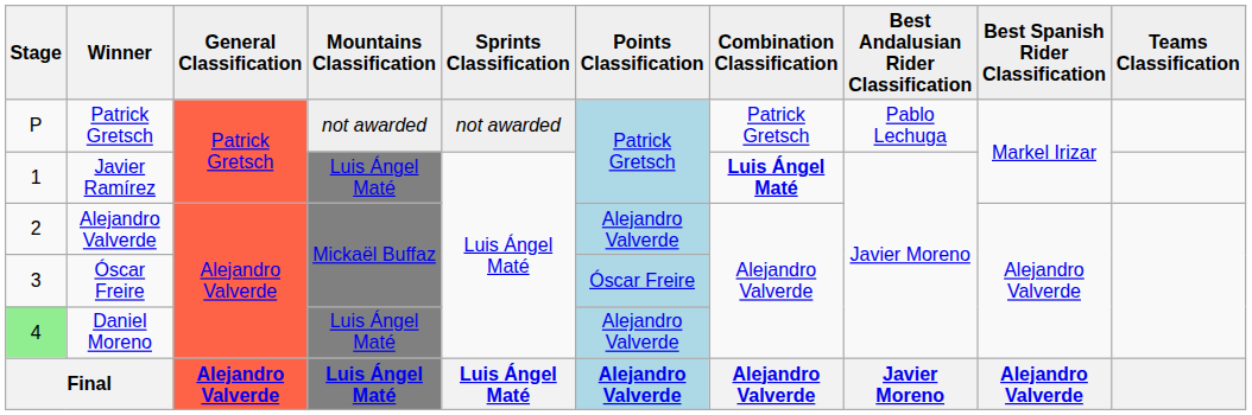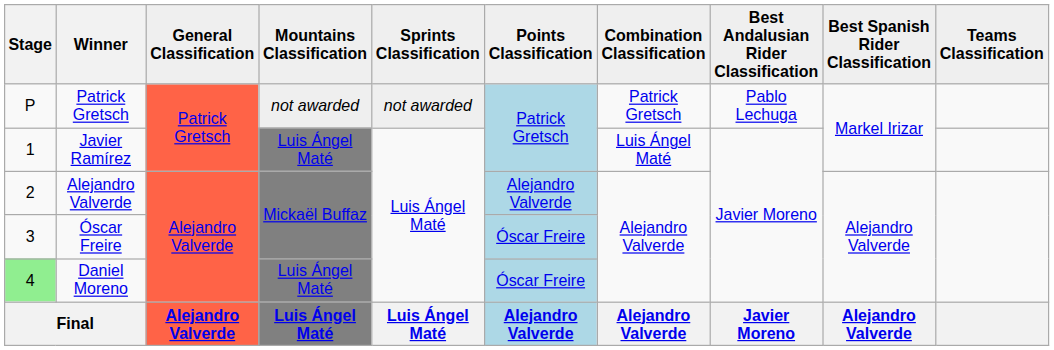 <table class="wikitable" style="text-align: center; font-size:smaller;">
 <tr style="background:#efefef;">
 <th style="width:1%;">Stage</th>
 <th style="width:11%;">Winner</th>
 <th style="background:#efefef; width:11%;">General Classification<br></th>
 <th style="background:#efefef; width:11%;">Mountains Classification<br></th>
 <th style="background:#efefef; width:11%;">Sprints Classification<br></th>
 <th style="background:#efefef; width:11%;">Points Classification<br></th>
 <th style="background:#efefef; width:11%;">Combination Classification</th>
 <th style="background:#efefef; width:11%;">Best Andalusian Rider Classification</th>
 <th style="background:#efefef; width:11%;">Best Spanish Rider Classification</th>
 <th style="background:#efefef; width:11%;">Teams Classification</th>
 </tr>
 <tr>
 <td>P</td>
 <td><a href='#'>Patrick Gretsch</a></td>
 <td style="background:tomato;" rowspan=2><a href='#'>Patrick Gretsch</a></td>
 <td style="background:#EFEFEF;"><em>not awarded</em></td>
 <td style="background:#EFEFEF;"><em>not awarded</em></td>
 <td style="background:lightblue;" rowspan=2><a href='#'>Patrick Gretsch</a></td>
 <td><a href='#'>Patrick Gretsch</a></td>
 <td><a href='#'>Pablo Lechuga</a></td>
 <td rowspan=2><a href='#'>Markel Irizar</a></td>
 <td></td>
 </tr>
 <tr>
 <td>1</td>
 <td><a href='#'>Javier Ramírez</a></td>
 <td style="background:gray;"><a href='#'>Luis Ángel Maté</a></td>
 <td style="background:offwhite;" rowspan=4><a href='#'>Luis Ángel Maté</a></td>
-<td><strong><a href='#'>Luis Ángel Maté</a></strong></td>
+<td><a href='#'>Luis Ángel Maté</a></td>
 <td rowspan=4><a href='#'>Javier Moreno</a></td>
 <td></td>
 </tr>
 <tr>
 <td>2</td>
 <td><a href='#'>Alejandro Valverde</a></td>
 <td style="background:tomato;" rowspan=3><a href='#'>Alejandro Valverde</a></td>
 <td style="background:gray;" rowspan=2><a href='#'>Mickaël Buffaz</a></td>
 <td style="background:lightblue;"><a href='#'>Alejandro Valverde</a></td>
 <td rowspan=3><a href='#'>Alejandro Valverde</a></td>
 <td rowspan=3><a href='#'>Alejandro Valverde</a></td>
 <td rowspan=3></td>
 </tr>
 <tr>
 <td>3</td>
 <td><a href='#'>Óscar Freire</a></td>
 <td style="background:lightblue;"><a href='#'>Óscar Freire</a></td>
 </tr>
 <tr>
 <td style="background: lightgreen;">4</td>
 <td><a href='#'>Daniel Moreno</a></td>
 <td style="background:gray;"><a href='#'>Luis Ángel Maté</a></td>
-<td style="background:lightblue;"><a href='#'>Alejandro Valverde</a></td>
+<td style="background:lightblue;"><a href='#'>Óscar Freire</a></td>
 </tr>
 <tr>
 <th colspan=2><strong>Final</strong></th>
 <th style="background:tomato;"><a href='#'>Alejandro Valverde</a></th>
 <th style="background:gray;"><a href='#'>Luis Ángel Maté</a></th>
 <th style="background:offwhite;"><a href='#'>Luis Ángel Maté</a></th>
 <th style="background:lightblue;"><a href='#'>Alejandro Valverde</a></th>
 <th><a href='#'>Alejandro Valverde</a></th>
 <th><a href='#'>Javier Moreno</a></th>
 <th><a href='#'>Alejandro Valverde</a></th>
 <th></th>
 </tr>
 </table>
